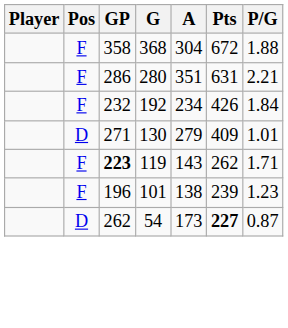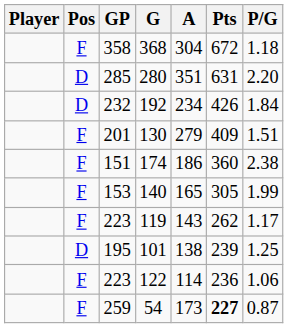 <table class="wikitable sortable" style="text-align:center;">
 <tr>
 <th>Player</th>
 <th>Pos</th>
 <th>GP</th>
 <th>G</th>
 <th>A</th>
 <th>Pts</th>
 <th>P/G</th>
 </tr>
 <tr>
 <td align=left></td>
 <td><a href='#'>F</a></td>
 <td>358</td>
 <td>368</td>
 <td>304</td>
 <td>672</td>
-<td>1.88</td>
+<td>1.18</td>
 </tr>
 <tr>
 <td align=left></td>
-<td><a href='#'>F</a></td>
-<td>286</td>
+<td><a href='#'>D</a></td>
+<td>285</td>
 <td>280</td>
 <td>351</td>
 <td>631</td>
-<td>2.21</td>
+<td>2.20</td>
 </tr>
 <tr>
 <td align=left></td>
-<td><a href='#'>F</a></td>
+<td><a href='#'>D</a></td>
 <td>232</td>
 <td>192</td>
 <td>234</td>
 <td>426</td>
 <td>1.84</td>
 </tr>
 <tr>
 <td align=left></td>
-<td><a href='#'>D</a></td>
-<td>271</td>
+<td><a href='#'>F</a></td>
+<td>201</td>
 <td>130</td>
 <td>279</td>
 <td>409</td>
-<td>1.01</td>
+<td>1.51</td>
 </tr>
 <tr>
 <td align=left></td>
 <td><a href='#'>F</a></td>
-<td><strong>223</strong></td>
-<td>119</td>
-<td>143</td>
-<td>262</td>
-<td>1.71</td>
+<td>151</td>
+<td>174</td>
+<td>186</td>
+<td>360</td>
+<td>2.38</td>
 </tr>
 <tr>
 <td align=left></td>
 <td><a href='#'>F</a></td>
-<td>196</td>
-<td>101</td>
-<td>138</td>
-<td>239</td>
-<td>1.23</td>
+<td>153</td>
+<td>140</td>
+<td>165</td>
+<td>305</td>
+<td>1.99</td>
+</tr>
+<tr>
+<td align=left></td>
+<td><a href='#'>F</a></td>
+<td>223</td>
+<td>119</td>
+<td>143</td>
+<td>262</td>
+<td>1.17</td>
 </tr>
 <tr>
 <td align=left></td>
 <td><a href='#'>D</a></td>
-<td>262</td>
+<td>195</td>
+<td>101</td>
+<td>138</td>
+<td>239</td>
+<td>1.25</td>
+</tr>
+<tr>
+<td align=left></td>
+<td><a href='#'>F</a></td>
+<td>223</td>
+<td>122</td>
+<td>114</td>
+<td>236</td>
+<td>1.06</td>
+</tr>
+<tr>
+<td align=left></td>
+<td><a href='#'>F</a></td>
+<td>259</td>
 <td>54</td>
 <td>173</td>
 <td><strong>227</strong></td>
 <td>0.87</td>
 </tr>
 </table>
